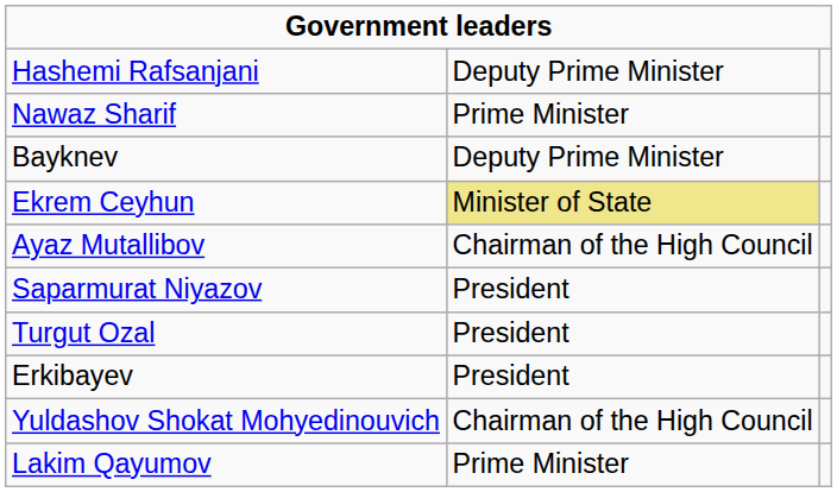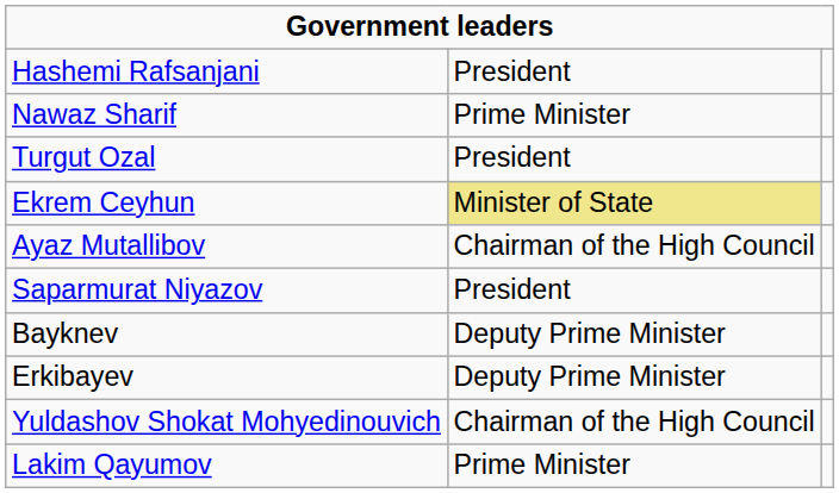 <table class="wikitable">
 <tr align=center>
 <td colspan="3"><strong>Government leaders</strong></td>
 </tr>
 <tr>
 <td><a href='#'>Hashemi Rafsanjani</a></td>
-<td>Deputy Prime Minister</td>
+<td>President</td>
 <td></td>
 </tr>
 <tr>
 <td><a href='#'>Nawaz Sharif</a></td>
 <td>Prime Minister</td>
 <td></td>
 </tr>
 <tr>
-<td>Bayknev</td>
-<td>Deputy Prime Minister</td>
+<td><a href='#'>Turgut Ozal</a></td>
+<td>President</td>
 <td></td>
 </tr>
 <tr>
 <td><a href='#'>Ekrem Ceyhun</a></td>
 <td style="background: khaki;">Minister of State</td>
 <td></td>
 </tr>
 <tr>
 <td><a href='#'>Ayaz Mutallibov</a></td>
 <td>Chairman of the High Council</td>
 <td></td>
 </tr>
 <tr>
 <td><a href='#'>Saparmurat Niyazov</a></td>
 <td>President</td>
 <td></td>
 </tr>
 <tr>
-<td><a href='#'>Turgut Ozal</a></td>
-<td>President</td>
+<td>Bayknev</td>
+<td>Deputy Prime Minister</td>
 <td></td>
 </tr>
 <tr>
 <td>Erkibayev</td>
-<td>President</td>
+<td>Deputy Prime Minister</td>
 <td></td>
 </tr>
 <tr>
 <td><a href='#'>Yuldashov Shokat Mohyedinouvich</a></td>
 <td>Chairman of the High Council</td>
 <td></td>
 </tr>
 <tr>
 <td><a href='#'>Lakim Qayumov</a></td>
 <td>Prime Minister</td>
 <td></td>
 </tr>
 </table>
